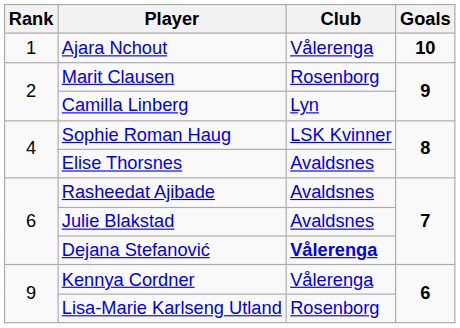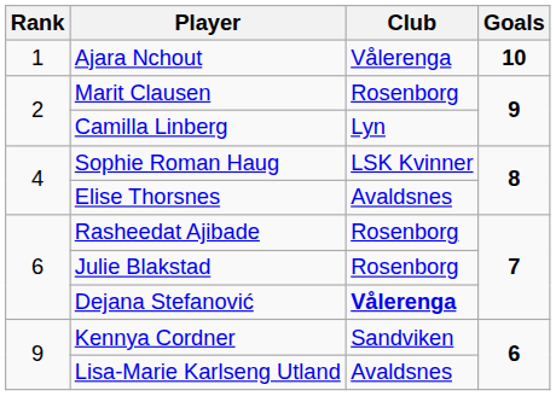 <table class="wikitable" style="text-align:center">
 <tr>
 <th>Rank</th>
 <th>Player</th>
 <th>Club</th>
 <th>Goals</th>
 </tr>
 <tr>
 <td>1</td>
 <td align="left"> <a href='#'>Ajara Nchout</a></td>
 <td align="left"><a href='#'>Vålerenga</a></td>
 <td><strong>10</strong></td>
 </tr>
 <tr>
 <td rowspan=2>2</td>
 <td align="left"> <a href='#'>Marit Clausen</a></td>
 <td align="left"><a href='#'>Rosenborg</a></td>
 <td rowspan=2><strong>9</strong></td>
 </tr>
 <tr>
 <td align="left"> <a href='#'>Camilla Linberg</a></td>
 <td align="left"><a href='#'>Lyn</a></td>
 </tr>
 <tr>
 <td rowspan=2>4</td>
 <td align="left"> <a href='#'>Sophie Roman Haug</a></td>
 <td align="left"><a href='#'>LSK Kvinner</a></td>
 <td rowspan=2><strong>8</strong></td>
 </tr>
 <tr>
 <td align="left"> <a href='#'>Elise Thorsnes</a></td>
 <td align="left"><a href='#'>Avaldsnes</a></td>
 </tr>
 <tr>
 <td rowspan=3>6</td>
 <td align="left"> <a href='#'>Rasheedat Ajibade</a></td>
-<td align="left"><a href='#'>Avaldsnes</a></td>
+<td align="left"><a href='#'>Rosenborg</a></td>
 <td rowspan=3><strong>7</strong></td>
 </tr>
 <tr>
 <td align="left"> <a href='#'>Julie Blakstad</a></td>
-<td align="left"><a href='#'>Avaldsnes</a></td>
+<td align="left"><a href='#'>Rosenborg</a></td>
 </tr>
 <tr>
 <td align="left"> <a href='#'>Dejana Stefanović</a></td>
 <td align="left"><strong><a href='#'>Vålerenga</a></strong></td>
 </tr>
 <tr>
 <td rowspan=2>9</td>
 <td align="left"> <a href='#'>Kennya Cordner</a></td>
-<td align="left"><a href='#'>Vålerenga</a></td>
+<td align="left"><a href='#'>Sandviken</a></td>
 <td rowspan=2><strong>6</strong></td>
 </tr>
 <tr>
 <td align="left"> <a href='#'>Lisa-Marie Karlseng Utland</a></td>
-<td align="left"><a href='#'>Rosenborg</a></td>
+<td align="left"><a href='#'>Avaldsnes</a></td>
 </tr>
 </table>
